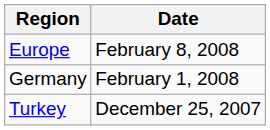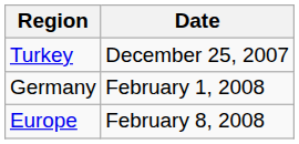 <table class="wikitable">
 <tr>
 <th>Region</th>
 <th>Date</th>
 </tr>
 <tr>
-<td><a href='#'>Europe</a></td>
-<td>February 8, 2008</td>
+<td><a href='#'>Turkey</a></td>
+<td>December 25, 2007</td>
 </tr>
 <tr>
 <td>Germany</td>
 <td>February 1, 2008</td>
 </tr>
 <tr>
-<td><a href='#'>Turkey</a></td>
-<td>December 25, 2007</td>
+<td><a href='#'>Europe</a></td>
+<td>February 8, 2008</td>
 </tr>
 </table>
